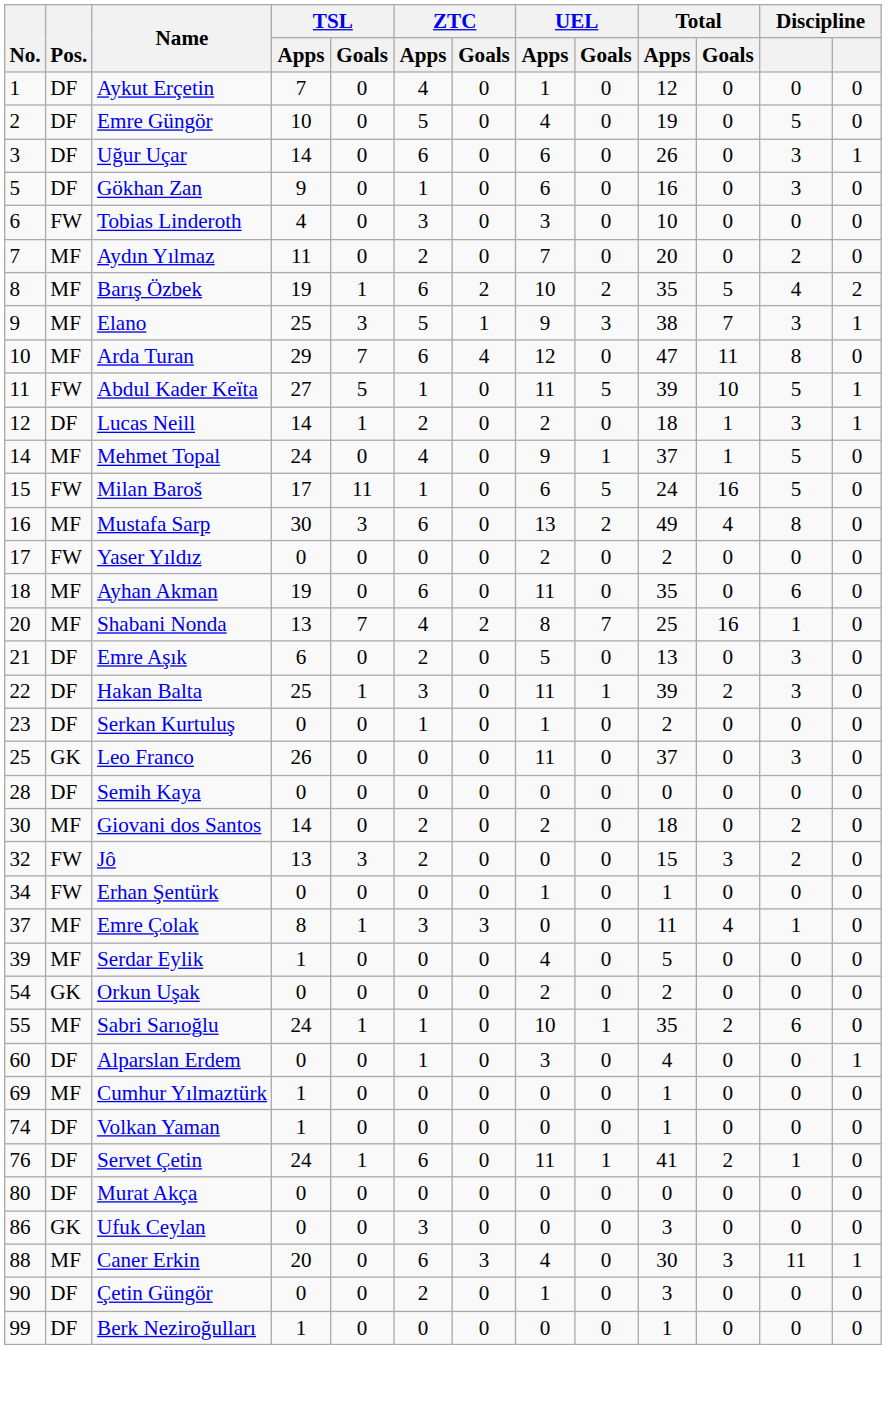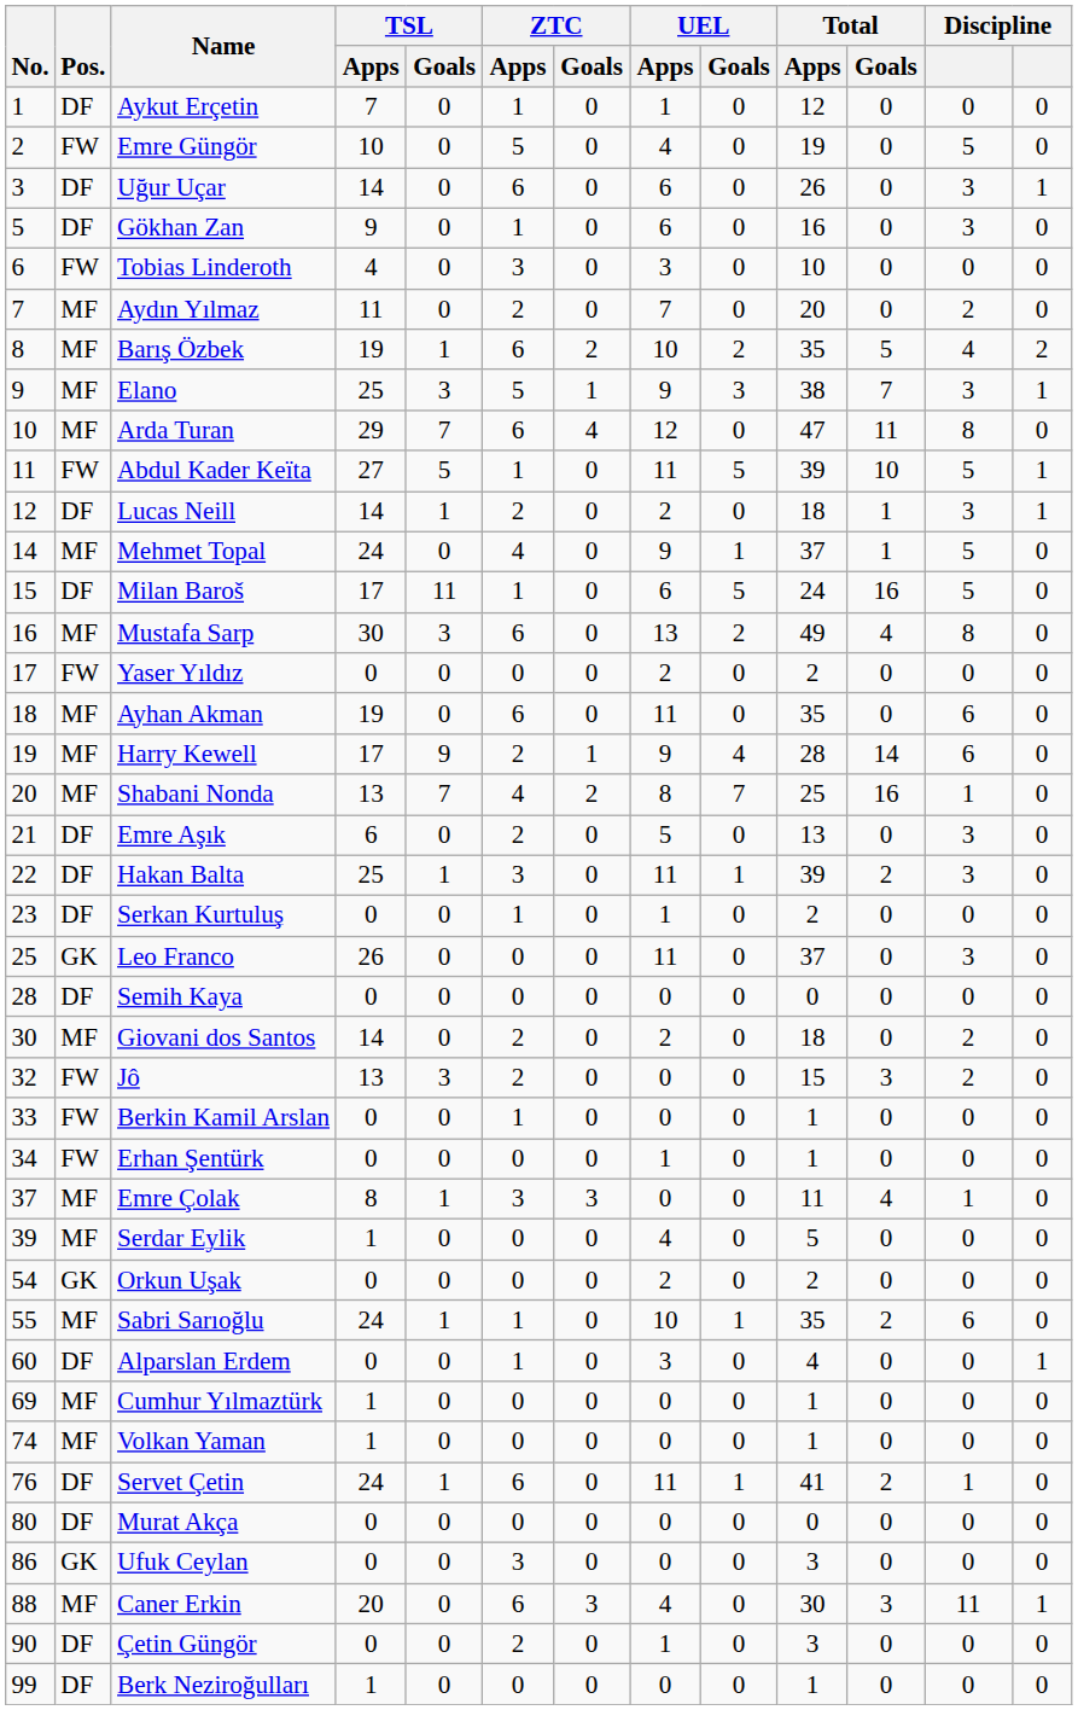 <table class="wikitable sortable" style="text-align:center">
 <tr>
 <th rowspan="2" valign="bottom">No.</th>
 <th rowspan="2" valign="bottom">Pos.</th>
 <th rowspan="2">Name</th>
 <th colspan="2" width="85"><a href='#'>TSL</a></th>
 <th colspan="2" width="85"><a href='#'>ZTC</a></th>
 <th colspan="2" width="85"><a href='#'>UEL</a></th>
 <th colspan="2" width="85">Total</th>
 <th colspan="2" width="85">Discipline</th>
 </tr>
 <tr>
 <th>Apps</th>
 <th>Goals</th>
 <th>Apps</th>
 <th>Goals</th>
 <th>Apps</th>
 <th>Goals</th>
 <th>Apps</th>
 <th>Goals</th>
 <th></th>
 <th></th>
 </tr>
 <tr>
 <td align="left">1</td>
 <td align="left">DF</td>
 <td align="left"> <a href='#'>Aykut Erçetin</a></td>
 <td>7</td>
 <td>0</td>
-<td>4</td>
+<td>1</td>
 <td>0</td>
 <td>1</td>
 <td>0</td>
 <td>12</td>
 <td>0</td>
 <td>0</td>
 <td>0</td>
 </tr>
 <tr>
 <td align="left">2</td>
-<td align="left">DF</td>
+<td align="left">FW</td>
 <td align="left"> <a href='#'>Emre Güngör</a></td>
 <td>10</td>
 <td>0</td>
 <td>5</td>
 <td>0</td>
 <td>4</td>
 <td>0</td>
 <td>19</td>
 <td>0</td>
 <td>5</td>
 <td>0</td>
 </tr>
 <tr>
 <td align="left">3</td>
 <td align="left">DF</td>
 <td align="left"> <a href='#'>Uğur Uçar</a></td>
 <td>14</td>
 <td>0</td>
 <td>6</td>
 <td>0</td>
 <td>6</td>
 <td>0</td>
 <td>26</td>
 <td>0</td>
 <td>3</td>
 <td>1</td>
 </tr>
 <tr>
 <td align="left">5</td>
 <td align="left">DF</td>
 <td align="left"> <a href='#'>Gökhan Zan</a></td>
 <td>9</td>
 <td>0</td>
 <td>1</td>
 <td>0</td>
 <td>6</td>
 <td>0</td>
 <td>16</td>
 <td>0</td>
 <td>3</td>
 <td>0</td>
 </tr>
 <tr>
 <td align="left">6</td>
 <td align="left">FW</td>
 <td align="left"> <a href='#'>Tobias Linderoth</a></td>
 <td>4</td>
 <td>0</td>
 <td>3</td>
 <td>0</td>
 <td>3</td>
 <td>0</td>
 <td>10</td>
 <td>0</td>
 <td>0</td>
 <td>0</td>
 </tr>
 <tr>
 <td align="left">7</td>
 <td align="left">MF</td>
 <td align="left"> <a href='#'>Aydın Yılmaz</a></td>
 <td>11</td>
 <td>0</td>
 <td>2</td>
 <td>0</td>
 <td>7</td>
 <td>0</td>
 <td>20</td>
 <td>0</td>
 <td>2</td>
 <td>0</td>
 </tr>
 <tr>
 <td align="left">8</td>
 <td align="left">MF</td>
 <td align="left"> <a href='#'>Barış Özbek</a></td>
 <td>19</td>
 <td>1</td>
 <td>6</td>
 <td>2</td>
 <td>10</td>
 <td>2</td>
 <td>35</td>
 <td>5</td>
 <td>4</td>
 <td>2</td>
 </tr>
 <tr>
 <td align="left">9</td>
 <td align="left">MF</td>
 <td align="left"> <a href='#'>Elano</a></td>
 <td>25</td>
 <td>3</td>
 <td>5</td>
 <td>1</td>
 <td>9</td>
 <td>3</td>
 <td>38</td>
 <td>7</td>
 <td>3</td>
 <td>1</td>
 </tr>
 <tr>
 <td align="left">10</td>
 <td align="left">MF</td>
 <td align="left"> <a href='#'>Arda Turan</a></td>
 <td>29</td>
 <td>7</td>
 <td>6</td>
 <td>4</td>
 <td>12</td>
 <td>0</td>
 <td>47</td>
 <td>11</td>
 <td>8</td>
 <td>0</td>
 </tr>
 <tr>
 <td align="left">11</td>
 <td align="left">FW</td>
 <td align="left"> <a href='#'>Abdul Kader Keïta</a></td>
 <td>27</td>
 <td>5</td>
 <td>1</td>
 <td>0</td>
 <td>11</td>
 <td>5</td>
 <td>39</td>
 <td>10</td>
 <td>5</td>
 <td>1</td>
 </tr>
 <tr>
 <td align="left">12</td>
 <td align="left">DF</td>
 <td align="left"> <a href='#'>Lucas Neill</a></td>
 <td>14</td>
 <td>1</td>
 <td>2</td>
 <td>0</td>
 <td>2</td>
 <td>0</td>
 <td>18</td>
 <td>1</td>
 <td>3</td>
 <td>1</td>
 </tr>
 <tr>
 <td align="left">14</td>
 <td align="left">MF</td>
 <td align="left"> <a href='#'>Mehmet Topal</a></td>
 <td>24</td>
 <td>0</td>
 <td>4</td>
 <td>0</td>
 <td>9</td>
 <td>1</td>
 <td>37</td>
 <td>1</td>
 <td>5</td>
 <td>0</td>
 </tr>
 <tr>
 <td align="left">15</td>
-<td align="left">FW</td>
+<td align="left">DF</td>
 <td align="left"> <a href='#'>Milan Baroš</a></td>
 <td>17</td>
 <td>11</td>
 <td>1</td>
 <td>0</td>
 <td>6</td>
 <td>5</td>
 <td>24</td>
 <td>16</td>
 <td>5</td>
 <td>0</td>
 </tr>
 <tr>
 <td align="left">16</td>
 <td align="left">MF</td>
 <td align="left"> <a href='#'>Mustafa Sarp</a></td>
 <td>30</td>
 <td>3</td>
 <td>6</td>
 <td>0</td>
 <td>13</td>
 <td>2</td>
 <td>49</td>
 <td>4</td>
 <td>8</td>
 <td>0</td>
 </tr>
 <tr>
 <td align="left">17</td>
 <td align="left">FW</td>
 <td align="left"> <a href='#'>Yaser Yıldız</a></td>
 <td>0</td>
 <td>0</td>
 <td>0</td>
 <td>0</td>
 <td>2</td>
 <td>0</td>
 <td>2</td>
 <td>0</td>
 <td>0</td>
 <td>0</td>
 </tr>
 <tr>
 <td align="left">18</td>
 <td align="left">MF</td>
 <td align="left"> <a href='#'>Ayhan Akman</a></td>
 <td>19</td>
 <td>0</td>
 <td>6</td>
 <td>0</td>
 <td>11</td>
 <td>0</td>
 <td>35</td>
 <td>0</td>
+<td>6</td>
+<td>0</td>
+</tr>
+<tr>
+<td align="left">19</td>
+<td align="left">MF</td>
+<td align="left"> <a href='#'>Harry Kewell</a></td>
+<td>17</td>
+<td>9</td>
+<td>2</td>
+<td>1</td>
+<td>9</td>
+<td>4</td>
+<td>28</td>
+<td>14</td>
 <td>6</td>
 <td>0</td>
 </tr>
 <tr>
 <td align="left">20</td>
 <td align="left">MF</td>
 <td align="left"> <a href='#'>Shabani Nonda</a></td>
 <td>13</td>
 <td>7</td>
 <td>4</td>
 <td>2</td>
 <td>8</td>
 <td>7</td>
 <td>25</td>
 <td>16</td>
 <td>1</td>
 <td>0</td>
 </tr>
 <tr>
 <td align="left">21</td>
 <td align="left">DF</td>
 <td align="left"> <a href='#'>Emre Aşık</a></td>
 <td>6</td>
 <td>0</td>
 <td>2</td>
 <td>0</td>
 <td>5</td>
 <td>0</td>
 <td>13</td>
 <td>0</td>
 <td>3</td>
 <td>0</td>
 </tr>
 <tr>
 <td align="left">22</td>
 <td align="left">DF</td>
 <td align="left"> <a href='#'>Hakan Balta</a></td>
 <td>25</td>
 <td>1</td>
 <td>3</td>
 <td>0</td>
 <td>11</td>
 <td>1</td>
 <td>39</td>
 <td>2</td>
 <td>3</td>
 <td>0</td>
 </tr>
 <tr>
 <td align="left">23</td>
 <td align="left">DF</td>
 <td align="left"> <a href='#'>Serkan Kurtuluş</a></td>
 <td>0</td>
 <td>0</td>
 <td>1</td>
 <td>0</td>
 <td>1</td>
 <td>0</td>
 <td>2</td>
 <td>0</td>
 <td>0</td>
 <td>0</td>
 </tr>
 <tr>
 <td align="left">25</td>
 <td align="left">GK</td>
 <td align="left"> <a href='#'>Leo Franco</a></td>
 <td>26</td>
 <td>0</td>
 <td>0</td>
 <td>0</td>
 <td>11</td>
 <td>0</td>
 <td>37</td>
 <td>0</td>
 <td>3</td>
 <td>0</td>
 </tr>
 <tr>
 <td align="left">28</td>
 <td align="left">DF</td>
 <td align="left"> <a href='#'>Semih Kaya</a></td>
 <td>0</td>
 <td>0</td>
 <td>0</td>
 <td>0</td>
 <td>0</td>
 <td>0</td>
 <td>0</td>
 <td>0</td>
 <td>0</td>
 <td>0</td>
 </tr>
 <tr>
 <td align="left">30</td>
 <td align="left">MF</td>
 <td align="left"> <a href='#'>Giovani dos Santos</a></td>
 <td>14</td>
 <td>0</td>
 <td>2</td>
 <td>0</td>
 <td>2</td>
 <td>0</td>
 <td>18</td>
 <td>0</td>
 <td>2</td>
 <td>0</td>
 </tr>
 <tr>
 <td align="left">32</td>
 <td align="left">FW</td>
 <td align="left"> <a href='#'>Jô</a></td>
 <td>13</td>
 <td>3</td>
 <td>2</td>
 <td>0</td>
 <td>0</td>
 <td>0</td>
 <td>15</td>
 <td>3</td>
 <td>2</td>
 <td>0</td>
 </tr>
 <tr>
+<td align="left">33</td>
+<td align="left">FW</td>
+<td align="left"> <a href='#'>Berkin Kamil Arslan</a></td>
+<td>0</td>
+<td>0</td>
+<td>1</td>
+<td>0</td>
+<td>0</td>
+<td>0</td>
+<td>1</td>
+<td>0</td>
+<td>0</td>
+<td>0</td>
+</tr>
+<tr>
 <td align="left">34</td>
 <td align="left">FW</td>
 <td align="left"> <a href='#'>Erhan Şentürk</a></td>
 <td>0</td>
 <td>0</td>
 <td>0</td>
 <td>0</td>
 <td>1</td>
 <td>0</td>
 <td>1</td>
 <td>0</td>
 <td>0</td>
 <td>0</td>
 </tr>
 <tr>
 <td align="left">37</td>
 <td align="left">MF</td>
 <td align="left"> <a href='#'>Emre Çolak</a></td>
 <td>8</td>
 <td>1</td>
 <td>3</td>
 <td>3</td>
 <td>0</td>
 <td>0</td>
 <td>11</td>
 <td>4</td>
 <td>1</td>
 <td>0</td>
 </tr>
 <tr>
 <td align="left">39</td>
 <td align="left">MF</td>
 <td align="left"> <a href='#'>Serdar Eylik</a></td>
 <td>1</td>
 <td>0</td>
 <td>0</td>
 <td>0</td>
 <td>4</td>
 <td>0</td>
 <td>5</td>
 <td>0</td>
 <td>0</td>
 <td>0</td>
 </tr>
 <tr>
 <td align="left">54</td>
 <td align="left">GK</td>
 <td align="left"> <a href='#'>Orkun Uşak</a></td>
 <td>0</td>
 <td>0</td>
 <td>0</td>
 <td>0</td>
 <td>2</td>
 <td>0</td>
 <td>2</td>
 <td>0</td>
 <td>0</td>
 <td>0</td>
 </tr>
 <tr>
 <td align="left">55</td>
 <td align="left">MF</td>
 <td align="left"> <a href='#'>Sabri Sarıoğlu</a></td>
 <td>24</td>
 <td>1</td>
 <td>1</td>
 <td>0</td>
 <td>10</td>
 <td>1</td>
 <td>35</td>
 <td>2</td>
 <td>6</td>
 <td>0</td>
 </tr>
 <tr>
 <td align="left">60</td>
 <td align="left">DF</td>
 <td align="left"> <a href='#'>Alparslan Erdem</a></td>
 <td>0</td>
 <td>0</td>
 <td>1</td>
 <td>0</td>
 <td>3</td>
 <td>0</td>
 <td>4</td>
 <td>0</td>
 <td>0</td>
 <td>1</td>
 </tr>
 <tr>
 <td align="left">69</td>
 <td align="left">MF</td>
 <td align="left"> <a href='#'>Cumhur Yılmaztürk</a></td>
 <td>1</td>
 <td>0</td>
 <td>0</td>
 <td>0</td>
 <td>0</td>
 <td>0</td>
 <td>1</td>
 <td>0</td>
 <td>0</td>
 <td>0</td>
 </tr>
 <tr>
 <td align="left">74</td>
-<td align="left">DF</td>
+<td align="left">MF</td>
 <td align="left"> <a href='#'>Volkan Yaman</a></td>
 <td>1</td>
 <td>0</td>
 <td>0</td>
 <td>0</td>
 <td>0</td>
 <td>0</td>
 <td>1</td>
 <td>0</td>
 <td>0</td>
 <td>0</td>
 </tr>
 <tr>
 <td align="left">76</td>
 <td align="left">DF</td>
 <td align="left"> <a href='#'>Servet Çetin</a></td>
 <td>24</td>
 <td>1</td>
 <td>6</td>
 <td>0</td>
 <td>11</td>
 <td>1</td>
 <td>41</td>
 <td>2</td>
 <td>1</td>
 <td>0</td>
 </tr>
 <tr>
 <td align="left">80</td>
 <td align="left">DF</td>
 <td align="left"> <a href='#'>Murat Akça</a></td>
 <td>0</td>
 <td>0</td>
 <td>0</td>
 <td>0</td>
 <td>0</td>
 <td>0</td>
 <td>0</td>
 <td>0</td>
 <td>0</td>
 <td>0</td>
 </tr>
 <tr>
 <td align="left">86</td>
 <td align="left">GK</td>
 <td align="left"> <a href='#'>Ufuk Ceylan</a></td>
 <td>0</td>
 <td>0</td>
 <td>3</td>
 <td>0</td>
 <td>0</td>
 <td>0</td>
 <td>3</td>
 <td>0</td>
 <td>0</td>
 <td>0</td>
 </tr>
 <tr>
 <td align="left">88</td>
 <td align="left">MF</td>
 <td align="left"> <a href='#'>Caner Erkin</a></td>
 <td>20</td>
 <td>0</td>
 <td>6</td>
 <td>3</td>
 <td>4</td>
 <td>0</td>
 <td>30</td>
 <td>3</td>
 <td>11</td>
 <td>1</td>
 </tr>
 <tr>
 <td align="left">90</td>
 <td align="left">DF</td>
 <td align="left"> <a href='#'>Çetin Güngör</a></td>
 <td>0</td>
 <td>0</td>
 <td>2</td>
 <td>0</td>
 <td>1</td>
 <td>0</td>
 <td>3</td>
 <td>0</td>
 <td>0</td>
 <td>0</td>
 </tr>
 <tr>
 <td align="left">99</td>
 <td align="left">DF</td>
 <td align="left"> <a href='#'>Berk Neziroğulları</a></td>
 <td>1</td>
 <td>0</td>
 <td>0</td>
 <td>0</td>
 <td>0</td>
 <td>0</td>
 <td>1</td>
 <td>0</td>
 <td>0</td>
 <td>0</td>
 </tr>
 </table>
